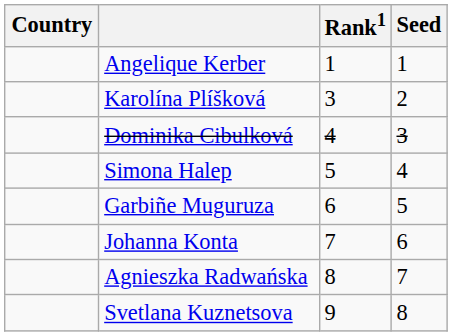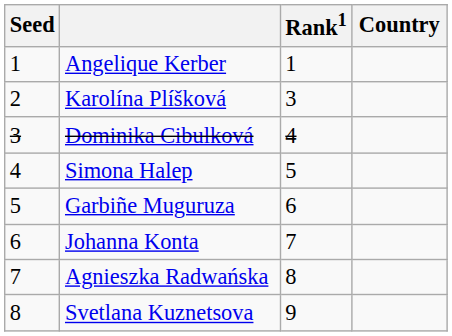 <table class="sortable wikitable">
 <tr>
-<th width="60">Country</th>
+<th>Seed</th>
 <th width="150"></th>
 <th>Rank<sup>1</sup></th>
-<th>Seed</th>
+<th width="60">Country</th>
 </tr>
 <tr>
-<td></td>
+<td>1</td>
 <td><a href='#'>Angelique Kerber</a></td>
 <td>1</td>
-<td>1</td>
+<td></td>
 </tr>
 <tr>
-<td></td>
+<td>2</td>
 <td><a href='#'>Karolína Plíšková</a></td>
 <td>3</td>
-<td>2</td>
+<td></td>
 </tr>
 <tr>
-<td><s></s></td>
+<td><s>3</s></td>
 <td><s><a href='#'>Dominika Cibulková</a></s></td>
 <td><s>4</s></td>
-<td><s>3</s></td>
+<td><s></s></td>
 </tr>
 <tr>
-<td></td>
+<td>4</td>
 <td><a href='#'>Simona Halep</a></td>
 <td>5</td>
-<td>4</td>
+<td></td>
 </tr>
 <tr>
-<td></td>
+<td>5</td>
 <td><a href='#'>Garbiñe Muguruza</a></td>
 <td>6</td>
-<td>5</td>
+<td></td>
 </tr>
 <tr>
-<td></td>
+<td>6</td>
 <td><a href='#'>Johanna Konta</a></td>
 <td>7</td>
-<td>6</td>
+<td></td>
 </tr>
 <tr>
-<td></td>
+<td>7</td>
 <td><a href='#'>Agnieszka Radwańska</a></td>
 <td>8</td>
-<td>7</td>
+<td></td>
 </tr>
 <tr>
-<td></td>
+<td>8</td>
 <td><a href='#'>Svetlana Kuznetsova</a></td>
 <td>9</td>
-<td>8</td>
+<td></td>
 </tr>
 </table>
